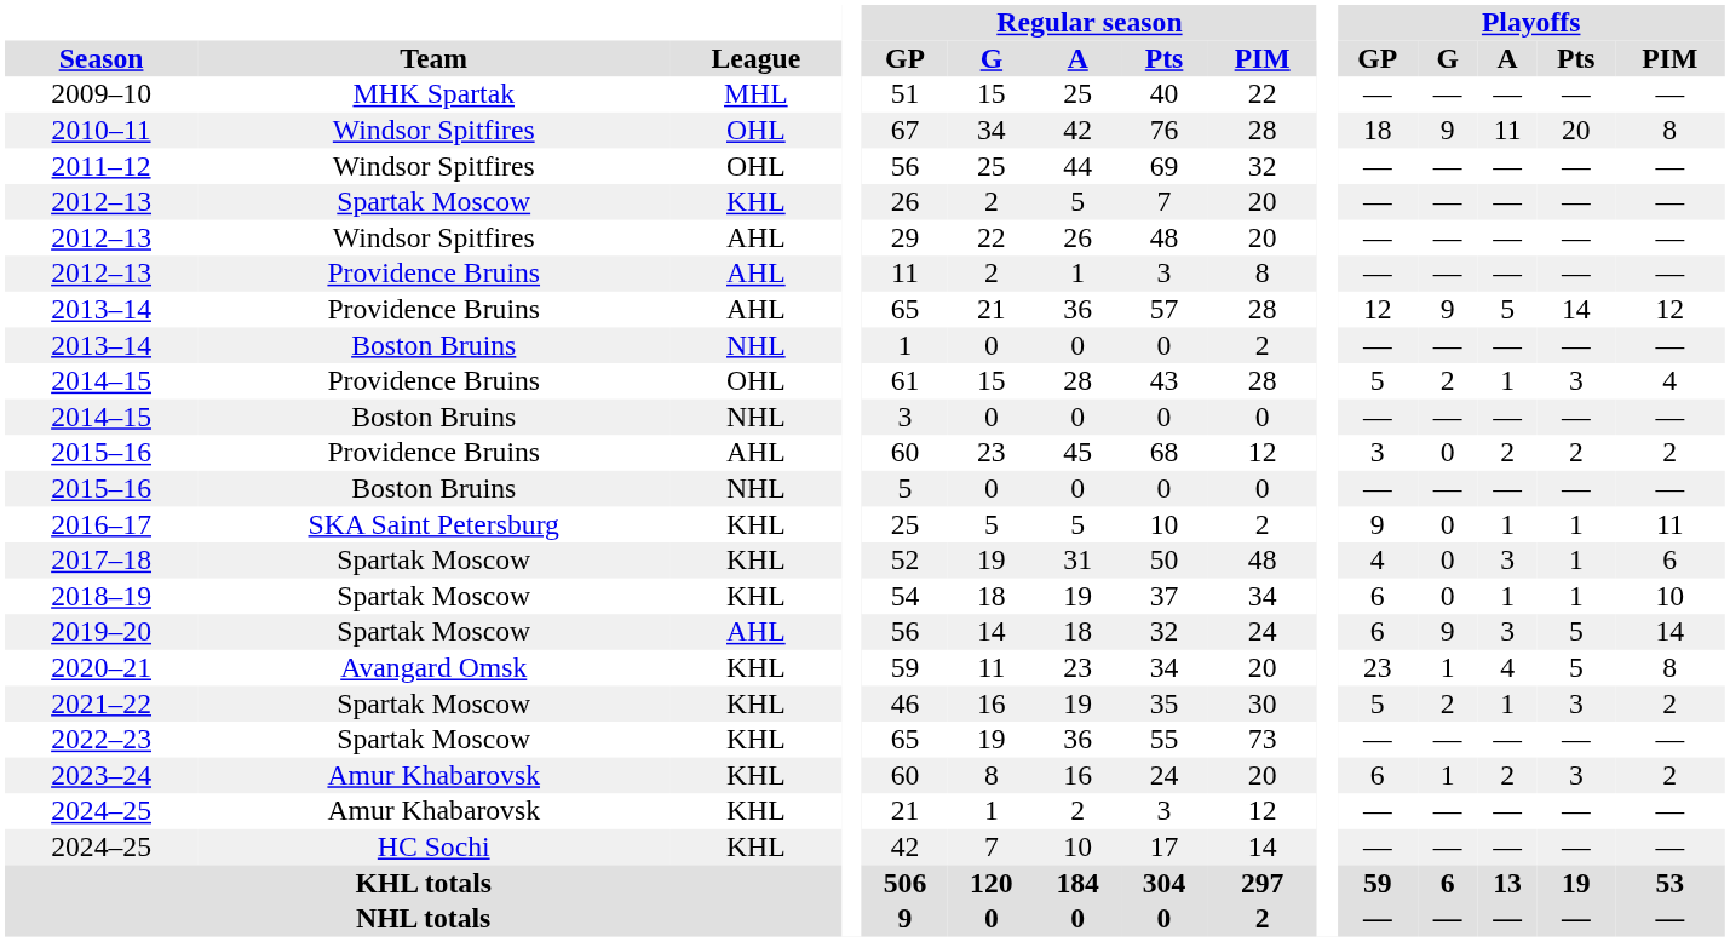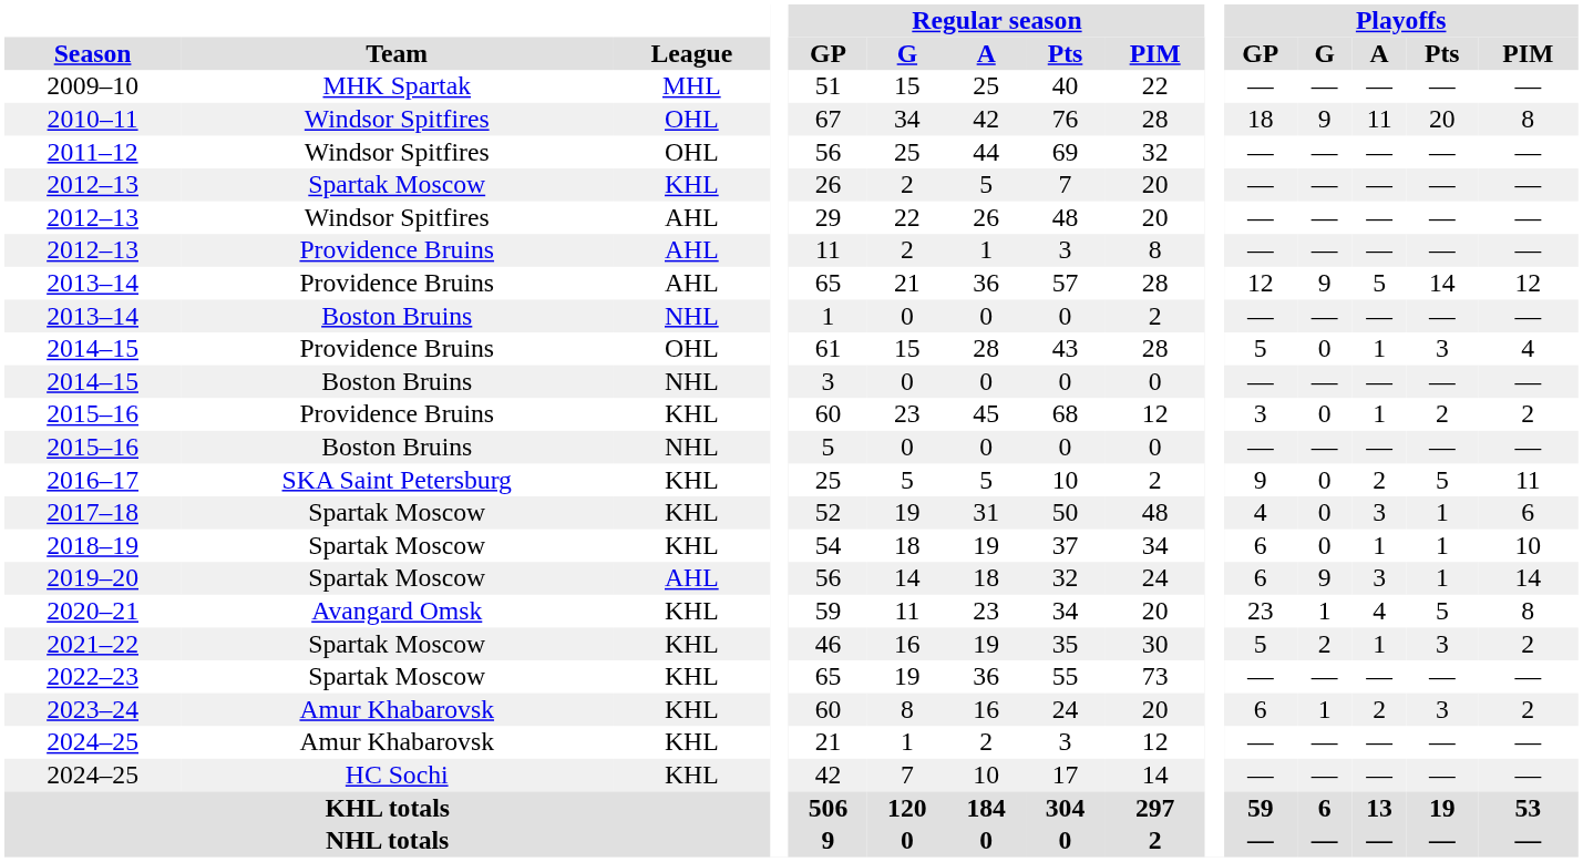 <table border="0" cellpadding="1" cellspacing="0" style="text-align:center; width:60em;">
 <tr style="background:#e0e0e0;">
 <th colspan="3" bgcolor="#ffffff"> </th>
 <th rowspan="99" bgcolor="#ffffff"> </th>
 <th colspan="5"><a href='#'>Regular season</a></th>
 <th rowspan="99" bgcolor="#ffffff"> </th>
 <th colspan="5"><a href='#'>Playoffs</a></th>
 </tr>
 <tr style="background:#e0e0e0;">
 <th><a href='#'>Season</a></th>
 <th>Team</th>
 <th>League</th>
 <th>GP</th>
 <th><a href='#'>G</a></th>
 <th><a href='#'>A</a></th>
 <th><a href='#'>Pts</a></th>
 <th><a href='#'>PIM</a></th>
 <th>GP</th>
 <th>G</th>
 <th>A</th>
 <th>Pts</th>
 <th>PIM</th>
 </tr>
 <tr>
 <td>2009–10</td>
 <td><a href='#'>MHK Spartak</a></td>
 <td><a href='#'>MHL</a></td>
 <td>51</td>
 <td>15</td>
 <td>25</td>
 <td>40</td>
 <td>22</td>
 <td>—</td>
 <td>—</td>
 <td>—</td>
 <td>—</td>
 <td>—</td>
 </tr>
 <tr bgcolor="#f0f0f0">
 <td><a href='#'>2010–11</a></td>
 <td><a href='#'>Windsor Spitfires</a></td>
 <td><a href='#'>OHL</a></td>
 <td>67</td>
 <td>34</td>
 <td>42</td>
 <td>76</td>
 <td>28</td>
 <td>18</td>
 <td>9</td>
 <td>11</td>
 <td>20</td>
 <td>8</td>
 </tr>
 <tr>
 <td><a href='#'>2011–12</a></td>
 <td>Windsor Spitfires</td>
 <td>OHL</td>
 <td>56</td>
 <td>25</td>
 <td>44</td>
 <td>69</td>
 <td>32</td>
 <td>—</td>
 <td>—</td>
 <td>—</td>
 <td>—</td>
 <td>—</td>
 </tr>
 <tr bgcolor="#f0f0f0">
 <td><a href='#'>2012–13</a></td>
 <td><a href='#'>Spartak Moscow</a></td>
 <td><a href='#'>KHL</a></td>
 <td>26</td>
 <td>2</td>
 <td>5</td>
 <td>7</td>
 <td>20</td>
 <td>—</td>
 <td>—</td>
 <td>—</td>
 <td>—</td>
 <td>—</td>
 </tr>
 <tr>
 <td><a href='#'>2012–13</a></td>
 <td>Windsor Spitfires</td>
 <td>AHL</td>
 <td>29</td>
 <td>22</td>
 <td>26</td>
 <td>48</td>
 <td>20</td>
 <td>—</td>
 <td>—</td>
 <td>—</td>
 <td>—</td>
 <td>—</td>
 </tr>
 <tr bgcolor="#f0f0f0">
 <td><a href='#'>2012–13</a></td>
 <td><a href='#'>Providence Bruins</a></td>
 <td><a href='#'>AHL</a></td>
 <td>11</td>
 <td>2</td>
 <td>1</td>
 <td>3</td>
 <td>8</td>
 <td>—</td>
 <td>—</td>
 <td>—</td>
 <td>—</td>
 <td>—</td>
 </tr>
 <tr>
 <td><a href='#'>2013–14</a></td>
 <td>Providence Bruins</td>
 <td>AHL</td>
 <td>65</td>
 <td>21</td>
 <td>36</td>
 <td>57</td>
 <td>28</td>
 <td>12</td>
 <td>9</td>
 <td>5</td>
 <td>14</td>
 <td>12</td>
 </tr>
 <tr bgcolor="#f0f0f0">
 <td><a href='#'>2013–14</a></td>
 <td><a href='#'>Boston Bruins</a></td>
 <td><a href='#'>NHL</a></td>
 <td>1</td>
 <td>0</td>
 <td>0</td>
 <td>0</td>
 <td>2</td>
 <td>—</td>
 <td>—</td>
 <td>—</td>
 <td>—</td>
 <td>—</td>
 </tr>
 <tr>
 <td><a href='#'>2014–15</a></td>
 <td>Providence Bruins</td>
 <td>OHL</td>
 <td>61</td>
 <td>15</td>
 <td>28</td>
 <td>43</td>
 <td>28</td>
 <td>5</td>
-<td>2</td>
+<td>0</td>
 <td>1</td>
 <td>3</td>
 <td>4</td>
 </tr>
 <tr bgcolor="#f0f0f0">
 <td><a href='#'>2014–15</a></td>
 <td>Boston Bruins</td>
 <td>NHL</td>
 <td>3</td>
 <td>0</td>
 <td>0</td>
 <td>0</td>
 <td>0</td>
 <td>—</td>
 <td>—</td>
 <td>—</td>
 <td>—</td>
 <td>—</td>
 </tr>
 <tr>
 <td><a href='#'>2015–16</a></td>
 <td>Providence Bruins</td>
-<td>AHL</td>
+<td>KHL</td>
 <td>60</td>
 <td>23</td>
 <td>45</td>
 <td>68</td>
 <td>12</td>
 <td>3</td>
 <td>0</td>
-<td>2</td>
+<td>1</td>
 <td>2</td>
 <td>2</td>
 </tr>
 <tr bgcolor="#f0f0f0">
 <td><a href='#'>2015–16</a></td>
 <td>Boston Bruins</td>
 <td>NHL</td>
 <td>5</td>
 <td>0</td>
 <td>0</td>
 <td>0</td>
 <td>0</td>
 <td>—</td>
 <td>—</td>
 <td>—</td>
 <td>—</td>
 <td>—</td>
 </tr>
 <tr>
 <td><a href='#'>2016–17</a></td>
 <td><a href='#'>SKA Saint Petersburg</a></td>
 <td>KHL</td>
 <td>25</td>
 <td>5</td>
 <td>5</td>
 <td>10</td>
 <td>2</td>
 <td>9</td>
 <td>0</td>
-<td>1</td>
-<td>1</td>
+<td>2</td>
+<td>5</td>
 <td>11</td>
 </tr>
 <tr bgcolor="#f0f0f0">
 <td><a href='#'>2017–18</a></td>
 <td>Spartak Moscow</td>
 <td>KHL</td>
 <td>52</td>
 <td>19</td>
 <td>31</td>
 <td>50</td>
 <td>48</td>
 <td>4</td>
 <td>0</td>
 <td>3</td>
 <td>1</td>
 <td>6</td>
 </tr>
 <tr>
 <td><a href='#'>2018–19</a></td>
 <td>Spartak Moscow</td>
 <td>KHL</td>
 <td>54</td>
 <td>18</td>
 <td>19</td>
 <td>37</td>
 <td>34</td>
 <td>6</td>
 <td>0</td>
 <td>1</td>
 <td>1</td>
 <td>10</td>
 </tr>
 <tr bgcolor="#f0f0f0">
 <td><a href='#'>2019–20</a></td>
 <td>Spartak Moscow</td>
 <td><a href='#'>AHL</a></td>
 <td>56</td>
 <td>14</td>
 <td>18</td>
 <td>32</td>
 <td>24</td>
 <td>6</td>
 <td>9</td>
 <td>3</td>
-<td>5</td>
+<td>1</td>
 <td>14</td>
 </tr>
 <tr>
 <td><a href='#'>2020–21</a></td>
 <td><a href='#'>Avangard Omsk</a></td>
 <td>KHL</td>
 <td>59</td>
 <td>11</td>
 <td>23</td>
 <td>34</td>
 <td>20</td>
 <td>23</td>
 <td>1</td>
 <td>4</td>
 <td>5</td>
 <td>8</td>
 </tr>
 <tr bgcolor="#f0f0f0">
 <td><a href='#'>2021–22</a></td>
 <td>Spartak Moscow</td>
 <td>KHL</td>
 <td>46</td>
 <td>16</td>
 <td>19</td>
 <td>35</td>
 <td>30</td>
 <td>5</td>
 <td>2</td>
 <td>1</td>
 <td>3</td>
 <td>2</td>
 </tr>
 <tr>
 <td><a href='#'>2022–23</a></td>
 <td>Spartak Moscow</td>
 <td>KHL</td>
 <td>65</td>
 <td>19</td>
 <td>36</td>
 <td>55</td>
 <td>73</td>
 <td>—</td>
 <td>—</td>
 <td>—</td>
 <td>—</td>
 <td>—</td>
 </tr>
 <tr bgcolor="#f0f0f0">
 <td><a href='#'>2023–24</a></td>
 <td><a href='#'>Amur Khabarovsk</a></td>
 <td>KHL</td>
 <td>60</td>
 <td>8</td>
 <td>16</td>
 <td>24</td>
 <td>20</td>
 <td>6</td>
 <td>1</td>
 <td>2</td>
 <td>3</td>
 <td>2</td>
 </tr>
 <tr>
 <td><a href='#'>2024–25</a></td>
 <td>Amur Khabarovsk</td>
 <td>KHL</td>
 <td>21</td>
 <td>1</td>
 <td>2</td>
 <td>3</td>
 <td>12</td>
 <td>—</td>
 <td>—</td>
 <td>—</td>
 <td>—</td>
 <td>—</td>
 </tr>
 <tr bgcolor="#f0f0f0">
 <td>2024–25</td>
 <td><a href='#'>HC Sochi</a></td>
 <td>KHL</td>
 <td>42</td>
 <td>7</td>
 <td>10</td>
 <td>17</td>
 <td>14</td>
 <td>—</td>
 <td>—</td>
 <td>—</td>
 <td>—</td>
 <td>—</td>
 </tr>
 <tr bgcolor="#e0e0e0">
 <th colspan=3>KHL totals</th>
 <th>506</th>
 <th>120</th>
 <th>184</th>
 <th>304</th>
 <th>297</th>
 <th>59</th>
 <th>6</th>
 <th>13</th>
 <th>19</th>
 <th>53</th>
 </tr>
 <tr bgcolor="#e0e0e0">
 <th colspan=3>NHL totals</th>
 <th>9</th>
 <th>0</th>
 <th>0</th>
 <th>0</th>
 <th>2</th>
 <th>—</th>
 <th>—</th>
 <th>—</th>
 <th>—</th>
 <th>—</th>
 </tr>
 </table>
